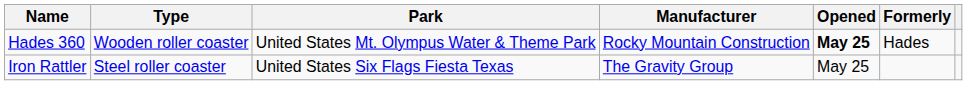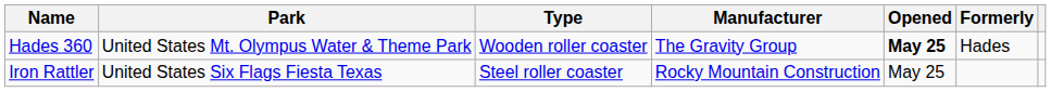 <table class="wikitable sortable">
 <tr>
 <th>Name</th>
+<th>Park</th>
 <th>Type</th>
-<th>Park</th>
 <th>Manufacturer</th>
 <th>Opened</th>
 <th>Formerly</th>
 <th class="unsortable"></th>
 </tr>
 <tr>
 <td><a href='#'>Hades 360</a></td>
+<td>United States <a href='#'>Mt. Olympus Water & Theme Park</a></td>
 <td><a href='#'>Wooden roller coaster</a></td>
-<td>United States <a href='#'>Mt. Olympus Water & Theme Park</a></td>
-<td><a href='#'>Rocky Mountain Construction</a></td>
+<td><a href='#'>The Gravity Group</a></td>
 <td><strong>May 25</strong></td>
 <td>Hades</td>
 <td></td>
 </tr>
 <tr>
 <td><a href='#'>Iron Rattler</a></td>
+<td>United States <a href='#'>Six Flags Fiesta Texas</a></td>
 <td><a href='#'>Steel roller coaster</a></td>
-<td>United States <a href='#'>Six Flags Fiesta Texas</a></td>
-<td><a href='#'>The Gravity Group</a></td>
+<td><a href='#'>Rocky Mountain Construction</a></td>
 <td>May 25</td>
 <td></td>
 <td></td>
 </tr>
 </table>
